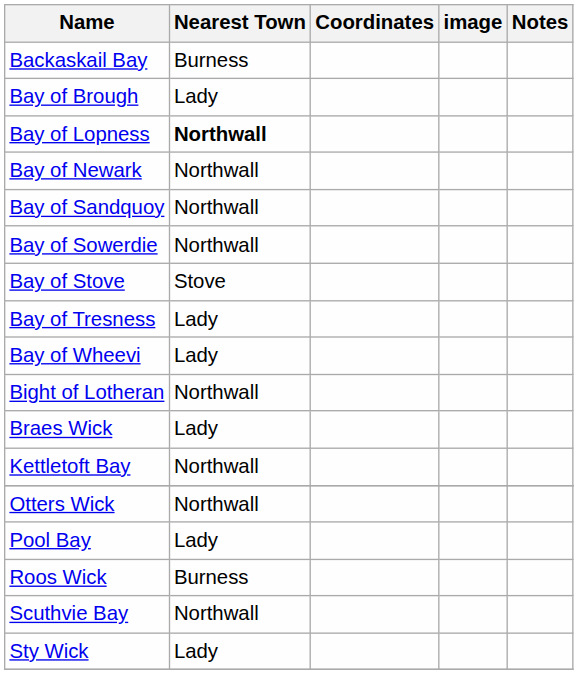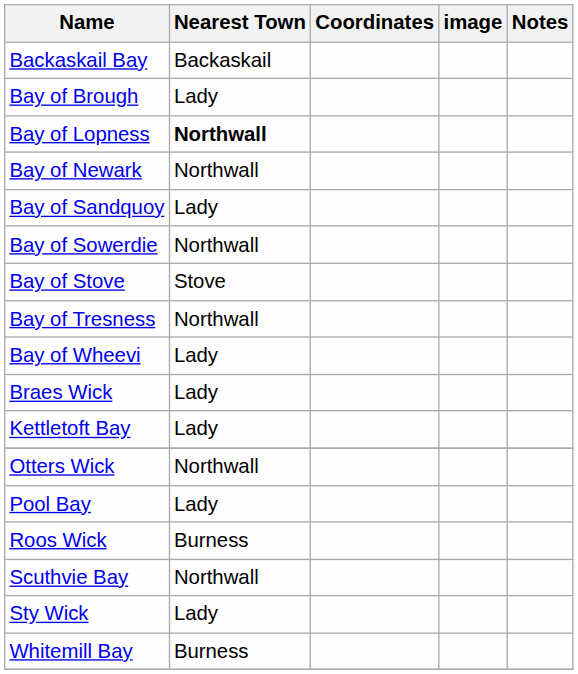 <table class="wikitable sortable" style="table-layout:fixed;background-color:#FEFEFE;font-size:95%;padding:0.30em;line-height:1.35em;">
 <tr>
 <th scope="col">Name</th>
 <th scope="col">Nearest Town</th>
 <th scope="col" data-sort-type="number">Coordinates</th>
 <th scope="col">image</th>
 <th class="unsortable">Notes</th>
 </tr>
 <tr>
 <td><a href='#'>Backaskail Bay</a></td>
-<td>Burness</td>
+<td>Backaskail</td>
 <td></td>
 <td></td>
 <td></td>
 </tr>
 <tr>
 <td><a href='#'>Bay of Brough</a></td>
 <td>Lady</td>
 <td></td>
 <td></td>
 <td></td>
 </tr>
 <tr>
 <td><a href='#'>Bay of Lopness</a></td>
 <td><strong>Northwall</strong></td>
 <td></td>
 <td></td>
 <td></td>
 </tr>
 <tr>
 <td><a href='#'>Bay of Newark</a></td>
 <td>Northwall</td>
 <td></td>
 <td></td>
 <td></td>
 </tr>
 <tr>
 <td><a href='#'>Bay of Sandquoy</a></td>
-<td>Northwall</td>
+<td>Lady</td>
 <td></td>
 <td></td>
 <td></td>
 </tr>
 <tr>
 <td><a href='#'>Bay of Sowerdie</a></td>
 <td>Northwall</td>
 <td></td>
 <td></td>
 <td></td>
 </tr>
 <tr>
 <td><a href='#'>Bay of Stove</a></td>
 <td>Stove</td>
 <td></td>
 <td></td>
 <td></td>
 </tr>
 <tr>
 <td><a href='#'>Bay of Tresness</a></td>
-<td>Lady</td>
+<td>Northwall</td>
 <td></td>
 <td></td>
 <td></td>
 </tr>
 <tr>
 <td><a href='#'>Bay of Wheevi</a></td>
 <td>Lady</td>
-<td></td>
-<td></td>
-<td></td>
-</tr>
-<tr>
-<td><a href='#'>Bight of Lotheran</a></td>
-<td>Northwall</td>
 <td></td>
 <td></td>
 <td></td>
 </tr>
 <tr>
 <td><a href='#'>Braes Wick</a></td>
 <td>Lady</td>
 <td></td>
 <td></td>
 <td></td>
 </tr>
 <tr>
 <td><a href='#'>Kettletoft Bay</a></td>
-<td>Northwall</td>
+<td>Lady</td>
 <td></td>
 <td></td>
 <td></td>
 </tr>
 <tr>
 </tr>
 <tr>
 <td><a href='#'>Otters Wick</a></td>
 <td>Northwall</td>
 <td></td>
 <td></td>
 <td></td>
 </tr>
 <tr>
 <td><a href='#'>Pool Bay</a></td>
 <td>Lady</td>
 <td></td>
 <td></td>
 <td></td>
 </tr>
 <tr>
 <td><a href='#'>Roos Wick</a></td>
 <td>Burness</td>
 <td></td>
 <td></td>
 <td></td>
 </tr>
 <tr>
 <td><a href='#'>Scuthvie Bay</a></td>
 <td>Northwall</td>
 <td></td>
 <td></td>
 <td></td>
 </tr>
 <tr>
 <td><a href='#'>Sty Wick</a></td>
 <td>Lady</td>
 <td></td>
 <td></td>
 <td></td>
 </tr>
 <tr>
+<td><a href='#'>Whitemill Bay</a></td>
+<td>Burness</td>
+<td></td>
+<td></td>
+<td></td>
+</tr>
+<tr>
 </tr>
 </table>
